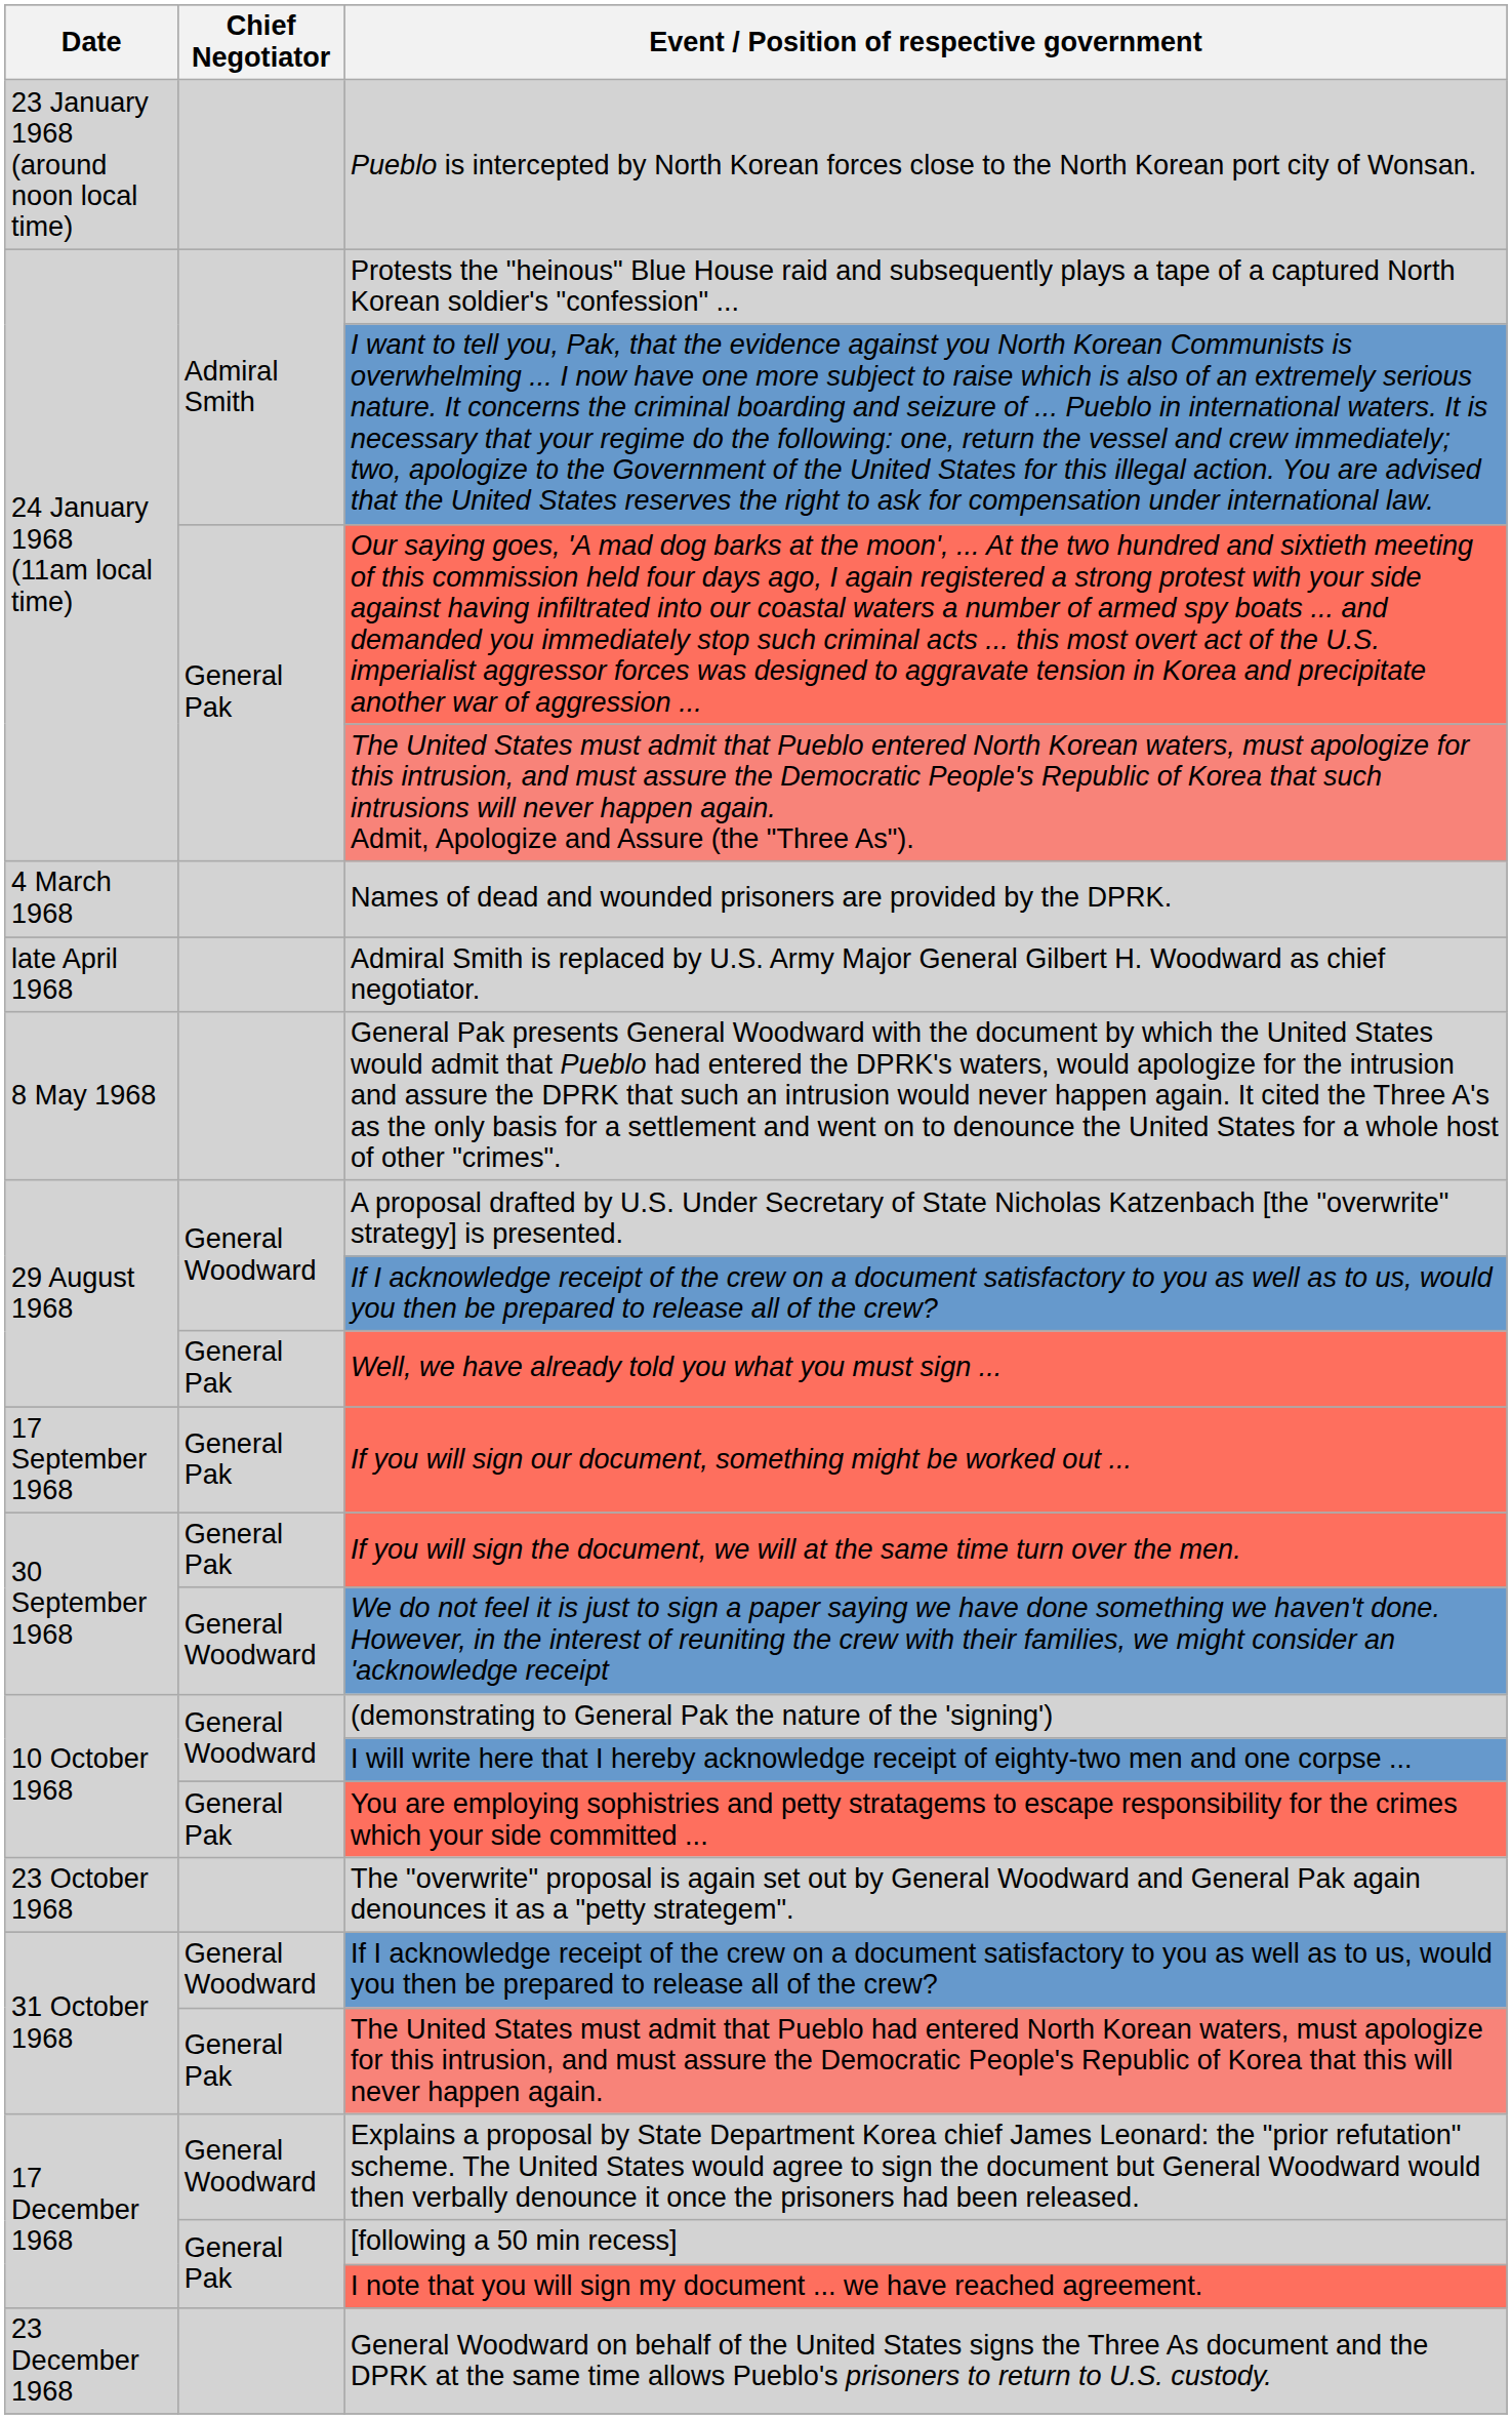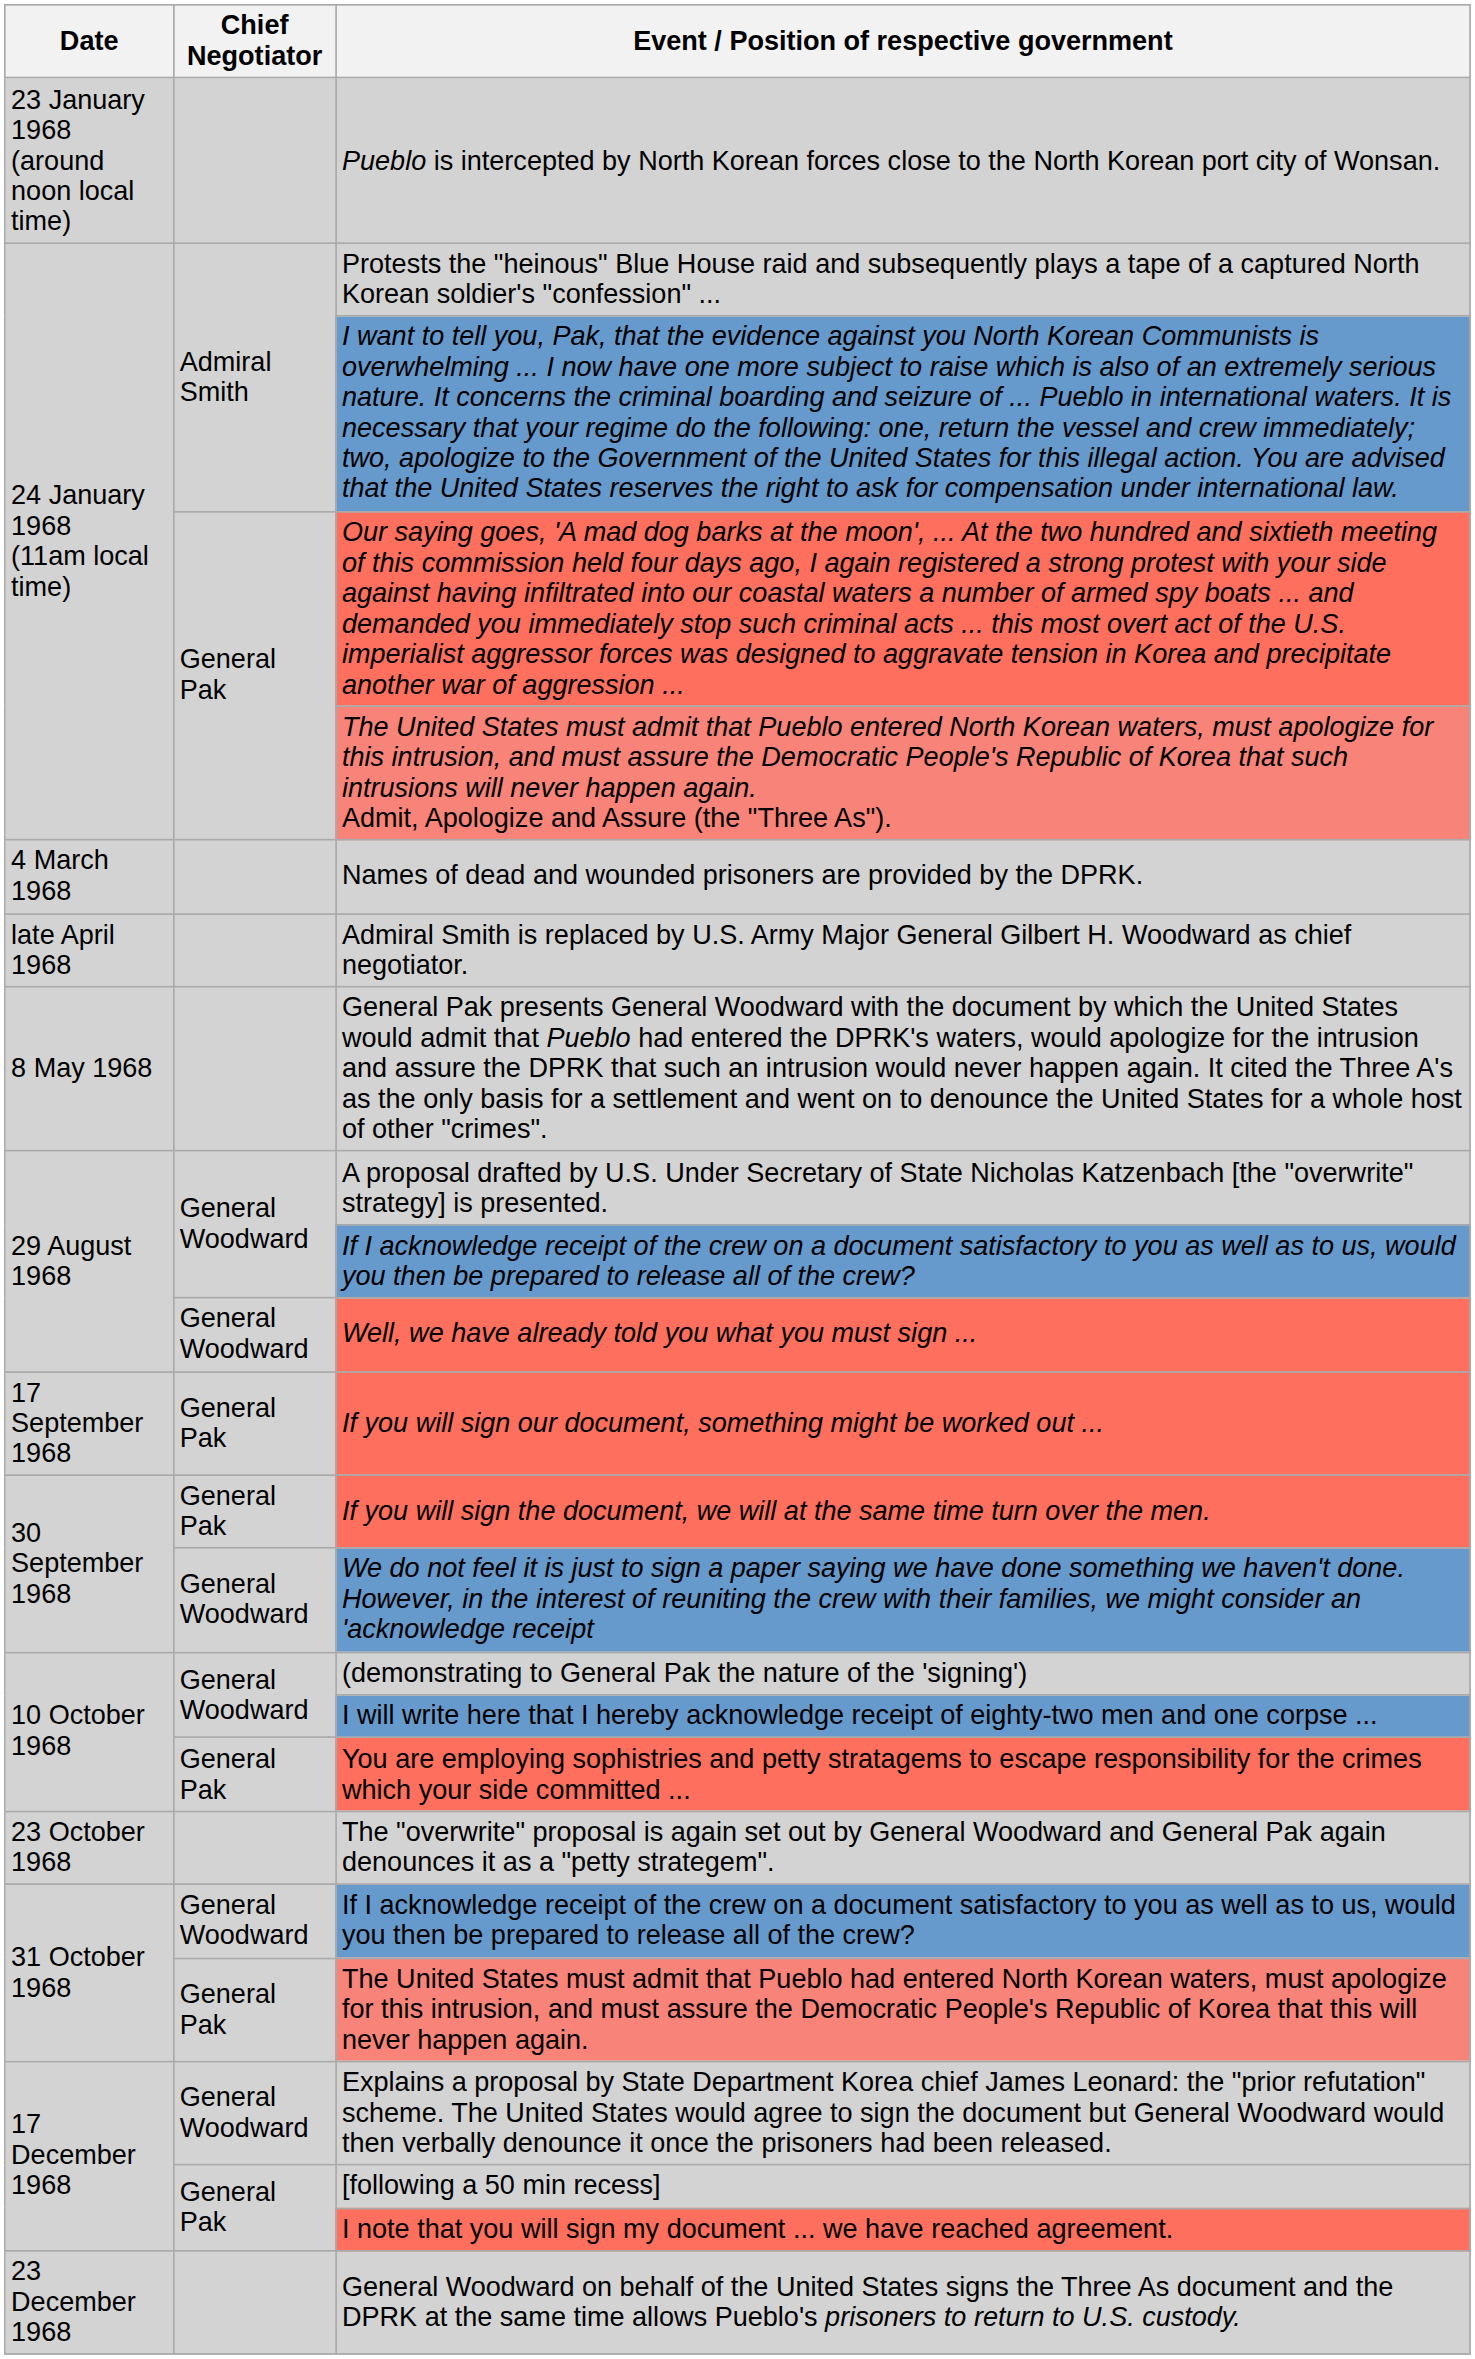 <table class="wikitable">
 <tr>
 <th>Date</th>
 <th>Chief Negotiator</th>
 <th>Event / Position of respective government</th>
 </tr>
 <tr style="background:lightgrey">
 <td>23 January 1968 <br> (around noon local time)</td>
 <td></td>
 <td><em>Pueblo</em> is intercepted by North Korean forces close to the North Korean port city of Wonsan.</td>
 </tr>
 <tr style="background:lightgrey">
 <td rowspan="4">24 January 1968 <br> (11am local time)</td>
 <td rowspan="2">Admiral Smith</td>
 <td>Protests the "heinous" Blue House raid and subsequently plays a tape of a captured North Korean soldier's "confession" ...</td>
 </tr>
 <tr style="background:#6699CC">
 <td><em>I want to tell you, Pak, that the evidence against you North Korean Communists is overwhelming ... I now have one more subject to raise which is also of an extremely serious nature. It concerns the criminal boarding and seizure of ... Pueblo in international waters. It is necessary that your regime do the following: one, return the vessel and crew immediately; two, apologize to the Government of the United States for this illegal action. You are advised that the United States reserves the right to ask for compensation under international law.</em></td>
 </tr>
 <tr style="background:lightgrey">
 <td rowspan = "2">General Pak</td>
 <td style="background:#FE6F5E"><em>Our saying goes, 'A mad dog barks at the moon', ... At the two hundred and sixtieth meeting of this commission held four days ago, I again registered a strong protest with your side against having infiltrated into our coastal waters a number of armed spy boats ... and demanded you immediately stop such criminal acts ... this most overt act of the U.S. imperialist aggressor forces was designed to aggravate tension in Korea and precipitate another war of aggression ... </em></td>
 </tr>
 <tr style="background:#F88379">
 <td><em>The United States must admit that Pueblo entered North Korean waters, must apologize for this intrusion, and must assure the Democratic People's Republic of Korea that such intrusions will never happen again.</em> <br> Admit, Apologize and Assure (the "Three As").</td>
 </tr>
 <tr style="background:lightgrey">
 <td>4 March 1968</td>
 <td></td>
 <td>Names of dead and wounded prisoners are provided by the DPRK.</td>
 </tr>
 <tr style="background:lightgrey">
 <td>late April 1968</td>
 <td></td>
 <td>Admiral Smith is replaced by U.S. Army Major General Gilbert H. Woodward as chief negotiator.</td>
 </tr>
 <tr style="background:lightgrey">
 <td>8 May 1968</td>
 <td></td>
 <td>General Pak presents General Woodward with the document by which the United States would admit that <em>Pueblo</em> had entered the DPRK's waters, would apologize for the intrusion and assure the DPRK that such an intrusion would never happen again. It cited the Three A's as the only basis for a settlement and went on to denounce the United States for a whole host of other "crimes".</td>
 </tr>
 <tr style="background:lightgrey">
 <td rowspan = "3">29 August 1968</td>
 <td rowspan = "2">General Woodward</td>
 <td>A proposal drafted by U.S. Under Secretary of State Nicholas Katzenbach [the "overwrite" strategy] is presented.</td>
 </tr>
 <tr style="background:#6699CC">
 <td><em>If I acknowledge receipt of the crew on a document satisfactory to you as well as to us, would you then be prepared to release all of the crew?</em></td>
 </tr>
 <tr style="background:lightgrey">
-<td>General Pak</td>
+<td>General Woodward</td>
 <td style="background:#FE6F5E"><em>Well, we have already told you what you must sign ... </em></td>
 </tr>
 <tr style="background:lightgrey">
 <td>17 September 1968</td>
 <td>General Pak</td>
 <td style="background:#FE6F5E"><em>If you will sign our document, something might be worked out ... </em></td>
 </tr>
 <tr style="background:lightgrey">
 <td rowspan = "2">30 September 1968</td>
 <td>General Pak</td>
 <td style="background:#FE6F5E"><em>If you will sign the document, we will at the same time turn over the men.</em></td>
 </tr>
 <tr style="background:lightgrey">
 <td>General Woodward</td>
 <td style="background:#6699CC"><em>We do not feel it is just to sign a paper saying we have done something we haven't done. However, in the interest of reuniting the crew with their families, we might consider an 'acknowledge receipt<strong></td>
 </tr>
 <tr style="background:lightgrey">
 <td rowspan = "3">10 October 1968</td>
 <td rowspan = "2">General Woodward</td>
 <td>(demonstrating to General Pak the nature of the 'signing')</td>
 </tr>
 <tr style="background:#6699CC">
 <td></em>I will write here that I hereby acknowledge receipt of eighty-two men and one corpse ... <em></td>
 </tr>
 <tr style="background:lightgrey">
 <td>General Pak</td>
 <td style="background:#FE6F5E"></em>You are employing sophistries and petty stratagems to escape responsibility for the crimes which your side committed ... <em></td>
 </tr>
 <tr style="background:lightgrey">
 <td>23 October 1968</td>
 <td></td>
 <td>The "overwrite" proposal is again set out by General Woodward and General Pak again denounces it as a "petty strategem".</td>
 </tr>
 <tr style="background:lightgrey">
 <td rowspan = "2">31 October 1968</td>
 <td>General Woodward</td>
 <td style="background:#6699CC"></em>If I acknowledge receipt of the crew on a document satisfactory to you as well as to us, would you then be prepared to release all of the crew?<em></td>
 </tr>
 <tr style="background:lightgrey">
 <td>General Pak</td>
 <td style="background:#F88379"></em>The United States must admit that Pueblo had entered North Korean waters, must apologize for this intrusion, and must assure the Democratic People's Republic of Korea that this will never happen again.<em></td>
 </tr>
 <tr style="background:lightgrey">
 <td rowspan = "3">17 December 1968</td>
 <td>General Woodward</td>
 <td>Explains a proposal by State Department Korea chief James Leonard: the "prior refutation" scheme. The United States would agree to sign the document but General Woodward would then verbally denounce it once the prisoners had been released.</td>
 </tr>
 <tr style="background:lightgrey">
 <td rowspan = "2">General Pak</td>
 <td>[following a 50 min recess]</td>
 </tr>
 <tr style="background:#FE6F5E">
 <td></em>I note that you will sign my document ... we have reached agreement.<em></td>
 </tr>
 <tr style="background:lightgrey">
 <td>23 December 1968</td>
 <td></td>
 <td>General Woodward on behalf of the United States signs the Three As document and the DPRK at the same time allows </em>Pueblo's<em> prisoners to return to U.S. custody.</td>
 </tr>
 </table>
